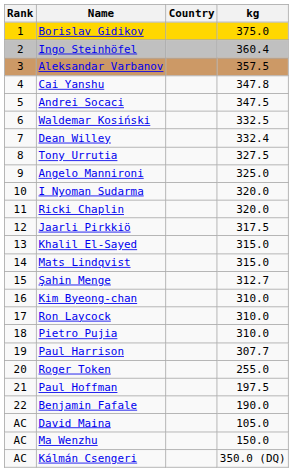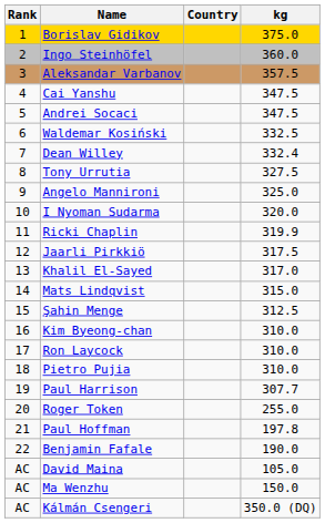 <table class="wikitable sortable" style="text-align:center">
 <tr>
 <th>Rank</th>
 <th>Name</th>
 <th>Country</th>
 <th>kg</th>
 </tr>
 <tr bgcolor=gold>
 <td>1</td>
 <td align="left"><a href='#'>Borislav Gidikov</a></td>
 <td align="left"></td>
 <td>375.0</td>
 </tr>
 <tr bgcolor=silver>
 <td>2</td>
 <td align="left"><a href='#'>Ingo Steinhöfel</a></td>
 <td align="left"></td>
-<td>360.4</td>
+<td>360.0</td>
 </tr>
 <tr bgcolor=#CC9966>
 <td>3</td>
 <td align="left"><a href='#'>Aleksandar Varbanov</a></td>
 <td align="left"></td>
 <td>357.5</td>
 </tr>
 <tr>
 <td>4</td>
 <td align="left"><a href='#'>Cai Yanshu</a></td>
 <td align="left"></td>
-<td>347.8</td>
+<td>347.5</td>
 </tr>
 <tr>
 <td>5</td>
 <td align="left"><a href='#'>Andrei Socaci</a></td>
 <td align="left"></td>
 <td>347.5</td>
 </tr>
 <tr>
 <td>6</td>
 <td align="left"><a href='#'>Waldemar Kosiński</a></td>
 <td align="left"></td>
 <td>332.5</td>
 </tr>
 <tr>
 <td>7</td>
 <td align="left"><a href='#'>Dean Willey</a></td>
 <td align="left"></td>
 <td>332.4</td>
 </tr>
 <tr>
 <td>8</td>
 <td align="left"><a href='#'>Tony Urrutia</a></td>
 <td align="left"></td>
 <td>327.5</td>
 </tr>
 <tr>
 <td>9</td>
 <td align="left"><a href='#'>Angelo Mannironi</a></td>
 <td align="left"></td>
 <td>325.0</td>
 </tr>
 <tr>
 <td>10</td>
 <td align="left"><a href='#'>I Nyoman Sudarma</a></td>
 <td align="left"></td>
 <td>320.0</td>
 </tr>
 <tr>
 <td>11</td>
 <td align="left"><a href='#'>Ricki Chaplin</a></td>
 <td align="left"></td>
-<td>320.0</td>
+<td>319.9</td>
 </tr>
 <tr>
 <td>12</td>
 <td align="left"><a href='#'>Jaarli Pirkkiö</a></td>
 <td align="left"></td>
 <td>317.5</td>
 </tr>
 <tr>
 <td>13</td>
 <td align="left"><a href='#'>Khalil El-Sayed</a></td>
 <td align="left"></td>
-<td>315.0</td>
+<td>317.0</td>
 </tr>
 <tr>
 <td>14</td>
 <td align="left"><a href='#'>Mats Lindqvist</a></td>
 <td align="left"></td>
 <td>315.0</td>
 </tr>
 <tr>
 <td>15</td>
 <td align="left"><a href='#'>Şahin Menge</a></td>
 <td align="left"></td>
-<td>312.7</td>
+<td>312.5</td>
 </tr>
 <tr>
 <td>16</td>
 <td align="left"><a href='#'>Kim Byeong-chan</a></td>
 <td align="left"></td>
 <td>310.0</td>
 </tr>
 <tr>
 <td>17</td>
 <td align="left"><a href='#'>Ron Laycock</a></td>
 <td align="left"></td>
 <td>310.0</td>
 </tr>
 <tr>
 <td>18</td>
 <td align="left"><a href='#'>Pietro Pujia</a></td>
 <td align="left"></td>
 <td>310.0</td>
 </tr>
 <tr>
 <td>19</td>
 <td align="left"><a href='#'>Paul Harrison</a></td>
 <td align="left"></td>
 <td>307.7</td>
 </tr>
 <tr>
 <td>20</td>
 <td align="left"><a href='#'>Roger Token</a></td>
 <td align="left"></td>
 <td>255.0</td>
 </tr>
 <tr>
 <td>21</td>
 <td align="left"><a href='#'>Paul Hoffman</a></td>
 <td align="left"></td>
-<td>197.5</td>
+<td>197.8</td>
 </tr>
 <tr>
 <td>22</td>
 <td align="left"><a href='#'>Benjamin Fafale</a></td>
 <td align="left"></td>
 <td>190.0</td>
 </tr>
 <tr>
 <td>AC</td>
 <td align="left"><a href='#'>David Maina</a></td>
 <td align="left"></td>
 <td>105.0</td>
 </tr>
 <tr>
 <td>AC</td>
 <td align="left"><a href='#'>Ma Wenzhu</a></td>
 <td align="left"></td>
 <td>150.0</td>
 </tr>
 <tr>
 <td>AC</td>
 <td align="left"><a href='#'>Kálmán Csengeri</a></td>
 <td align="left"></td>
 <td>350.0 (DQ)</td>
 </tr>
 </table>
